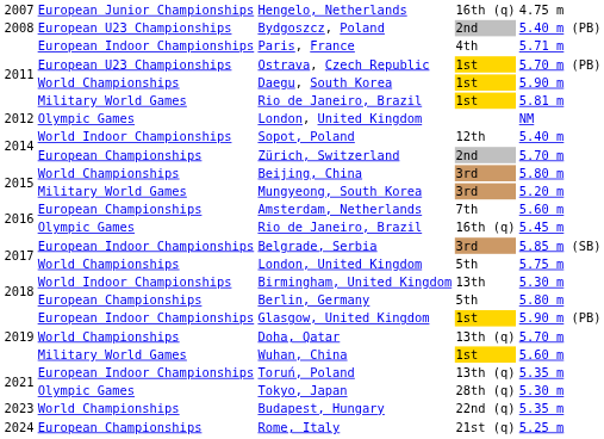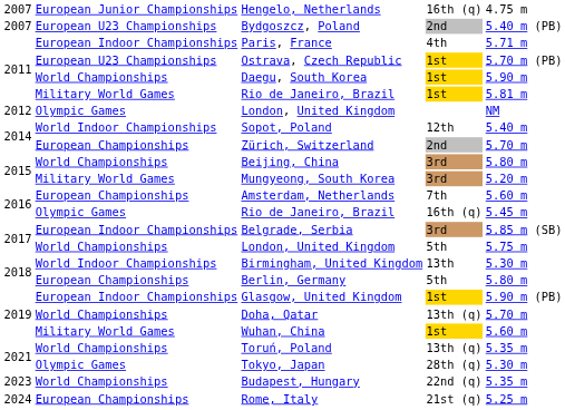 <table>
 <tr>
 <td>2007</td>
 <td><a href='#'>European Junior Championships</a></td>
 <td><a href='#'>Hengelo, Netherlands</a></td>
 <td>16th (q)</td>
 <td>4.75 m</td>
 </tr>
 <tr>
-<td>2008</td>
+<td>2007</td>
 <td><a href='#'>European U23 Championships</a></td>
 <td><a href='#'>Bydgoszcz</a>, <a href='#'>Poland</a></td>
 <td bgcolor=silver>2nd</td>
 <td><a href='#'>5.40 m</a> (PB)</td>
 </tr>
 <tr>
 <td rowspan=4>2011</td>
 <td><a href='#'>European Indoor Championships</a></td>
 <td><a href='#'>Paris</a>, <a href='#'>France</a></td>
 <td>4th</td>
 <td><a href='#'>5.71 m</a></td>
 </tr>
 <tr>
 <td><a href='#'>European U23 Championships</a></td>
 <td><a href='#'>Ostrava</a>, <a href='#'>Czech Republic</a></td>
 <td bgcolor=gold>1st</td>
 <td><a href='#'>5.70 m</a> (PB)</td>
 </tr>
 <tr>
 <td><a href='#'>World Championships</a></td>
 <td><a href='#'>Daegu</a>, <a href='#'>South Korea</a></td>
 <td bgcolor=gold>1st</td>
 <td><a href='#'>5.90 m</a></td>
 </tr>
 <tr>
 <td><a href='#'>Military World Games</a></td>
 <td><a href='#'>Rio de Janeiro, Brazil</a></td>
 <td bgcolor=gold>1st</td>
 <td><a href='#'>5.81 m</a></td>
 </tr>
 <tr>
 <td>2012</td>
 <td><a href='#'>Olympic Games</a></td>
 <td><a href='#'>London</a>, <a href='#'>United Kingdom</a></td>
 <td></td>
 <td><a href='#'>NM</a></td>
 </tr>
 <tr>
 <td rowspan=2>2014</td>
 <td><a href='#'>World Indoor Championships</a></td>
 <td><a href='#'>Sopot, Poland</a></td>
 <td>12th</td>
 <td><a href='#'>5.40 m</a></td>
 </tr>
 <tr>
 <td><a href='#'>European Championships</a></td>
 <td><a href='#'>Zürich, Switzerland</a></td>
 <td bgcolor=silver>2nd</td>
 <td><a href='#'>5.70 m</a></td>
 </tr>
 <tr>
 <td rowspan=2>2015</td>
 <td><a href='#'>World Championships</a></td>
 <td><a href='#'>Beijing, China</a></td>
 <td bgcolor=cc9966>3rd</td>
 <td><a href='#'>5.80 m</a></td>
 </tr>
 <tr>
 <td><a href='#'>Military World Games</a></td>
 <td><a href='#'>Mungyeong, South Korea</a></td>
 <td bgcolor=cc9966>3rd</td>
 <td><a href='#'>5.20 m</a></td>
 </tr>
 <tr>
 <td rowspan=2>2016</td>
 <td><a href='#'>European Championships</a></td>
 <td><a href='#'>Amsterdam, Netherlands</a></td>
 <td>7th</td>
 <td><a href='#'>5.60 m</a></td>
 </tr>
 <tr>
 <td><a href='#'>Olympic Games</a></td>
 <td><a href='#'>Rio de Janeiro, Brazil</a></td>
 <td>16th (q)</td>
 <td><a href='#'>5.45 m</a></td>
 </tr>
 <tr>
 <td rowspan=2>2017</td>
 <td><a href='#'>European Indoor Championships</a></td>
 <td><a href='#'>Belgrade, Serbia</a></td>
 <td bgcolor=cc9966>3rd</td>
 <td><a href='#'>5.85 m</a> (SB)</td>
 </tr>
 <tr>
 <td><a href='#'>World Championships</a></td>
 <td><a href='#'>London, United Kingdom</a></td>
 <td>5th</td>
 <td><a href='#'>5.75 m</a></td>
 </tr>
 <tr>
 <td rowspan=2>2018</td>
 <td><a href='#'>World Indoor Championships</a></td>
 <td><a href='#'>Birmingham, United Kingdom</a></td>
 <td>13th</td>
 <td><a href='#'>5.30 m</a></td>
 </tr>
 <tr>
 <td><a href='#'>European Championships</a></td>
 <td><a href='#'>Berlin, Germany</a></td>
 <td>5th</td>
 <td><a href='#'>5.80 m</a></td>
 </tr>
 <tr>
 <td rowspan=3>2019</td>
 <td><a href='#'>European Indoor Championships</a></td>
 <td><a href='#'>Glasgow, United Kingdom</a></td>
 <td bgcolor=gold>1st</td>
 <td><a href='#'>5.90 m</a> (PB)</td>
 </tr>
 <tr>
 <td><a href='#'>World Championships</a></td>
 <td><a href='#'>Doha, Qatar</a></td>
 <td>13th (q)</td>
 <td><a href='#'>5.70 m</a></td>
 </tr>
 <tr>
 <td><a href='#'>Military World Games</a></td>
 <td><a href='#'>Wuhan, China</a></td>
 <td bgcolor=gold>1st</td>
 <td><a href='#'>5.60 m</a></td>
 </tr>
 <tr>
 <td rowspan=2>2021</td>
-<td><a href='#'>European Indoor Championships</a></td>
+<td><a href='#'>World Championships</a></td>
 <td><a href='#'>Toruń, Poland</a></td>
 <td>13th (q)</td>
 <td><a href='#'>5.35 m</a></td>
 </tr>
 <tr>
 <td><a href='#'>Olympic Games</a></td>
 <td><a href='#'>Tokyo, Japan</a></td>
 <td>28th (q)</td>
 <td><a href='#'>5.30 m</a></td>
 </tr>
 <tr>
 <td>2023</td>
 <td><a href='#'>World Championships</a></td>
 <td><a href='#'>Budapest, Hungary</a></td>
 <td>22nd (q)</td>
 <td><a href='#'>5.35 m</a></td>
 </tr>
 <tr>
 <td>2024</td>
 <td><a href='#'>European Championships</a></td>
 <td><a href='#'>Rome, Italy</a></td>
 <td>21st (q)</td>
 <td><a href='#'>5.25 m</a></td>
 </tr>
 </table>
